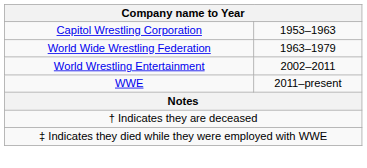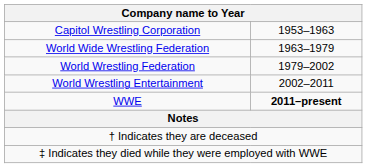 <table class="wikitable"  style="width:70%; font-size:85%; text-align:center;">
 <tr>
 <th colspan="2">Company name to Year</th>
 </tr>
 <tr>
 <td><a href='#'>Capitol Wrestling Corporation</a></td>
 <td>1953–1963</td>
 </tr>
 <tr>
 <td><a href='#'>World Wide Wrestling Federation</a></td>
 <td>1963–1979</td>
 </tr>
 <tr>
+<td><a href='#'>World Wrestling Federation</a></td>
+<td>1979–2002</td>
+</tr>
+<tr>
 <td><a href='#'>World Wrestling Entertainment</a></td>
 <td>2002–2011</td>
 </tr>
 <tr>
 <td><a href='#'>WWE</a></td>
-<td>2011–present</td>
+<td><strong>2011–present</strong></td>
 </tr>
 <tr>
 <th colspan="2">Notes</th>
 </tr>
 <tr>
 <td colspan="2">† Indicates they are deceased</td>
 </tr>
 <tr>
 <td colspan="2">‡ Indicates they died while they were employed with WWE</td>
 </tr>
 </table>
